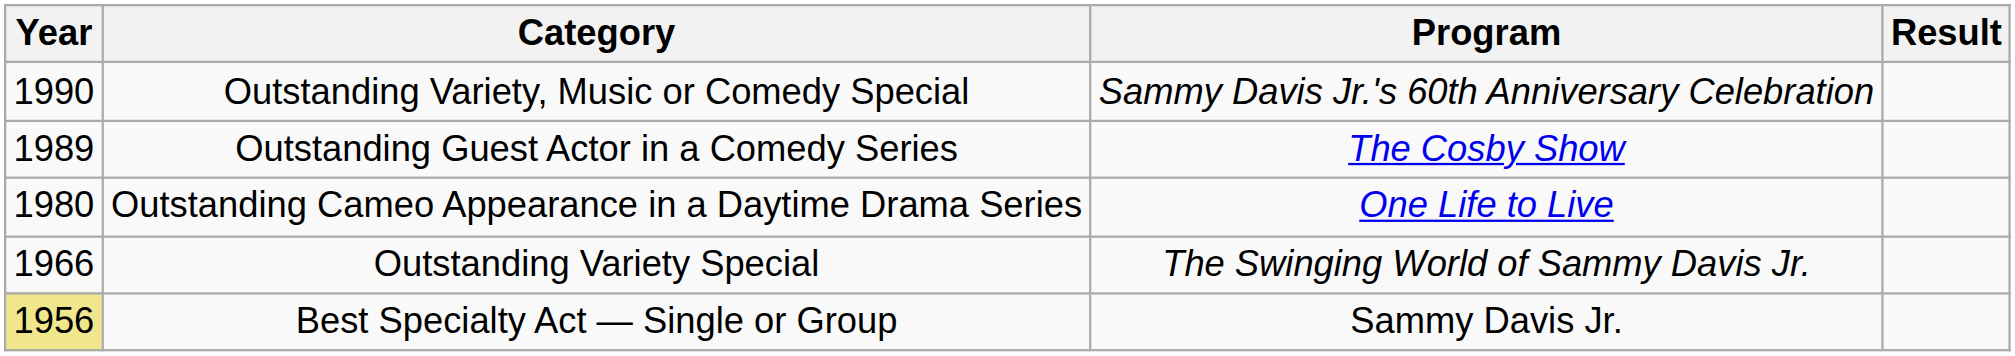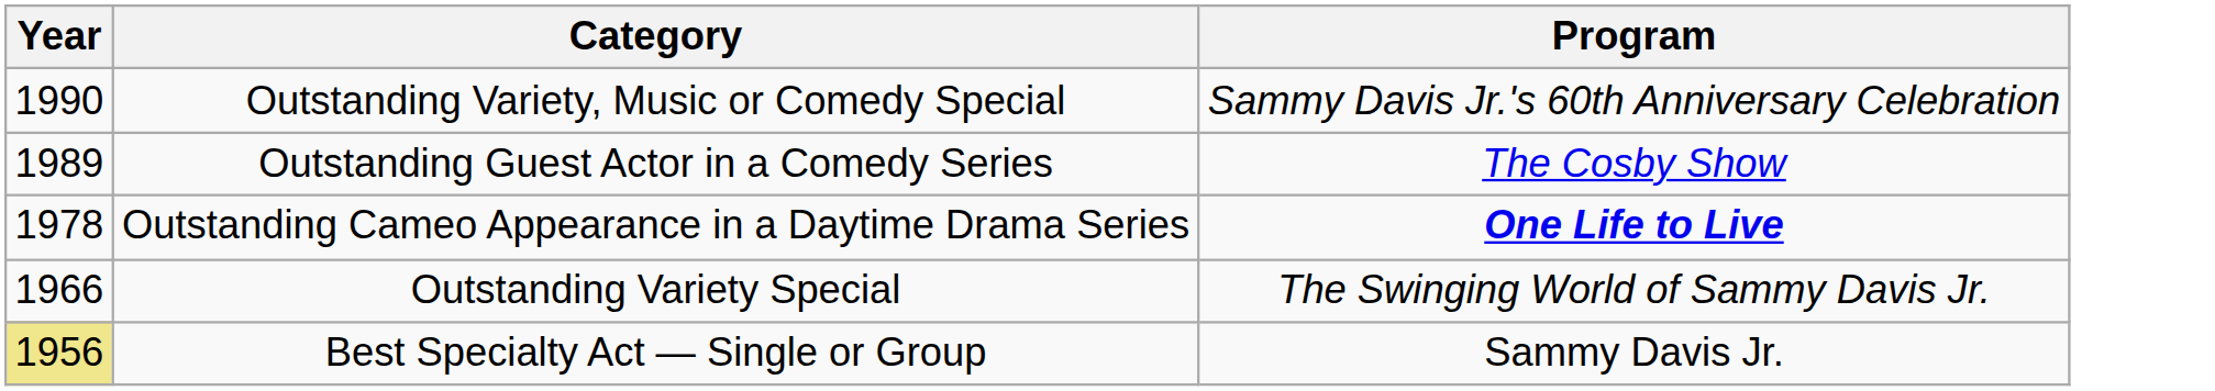 <table class=wikitable>
 <tr>
 <th>Year</th>
 <th>Category</th>
 <th>Program</th>
-<th>Result</th>
 </tr>
 <tr align=center>
 <td>1990</td>
 <td>Outstanding Variety, Music or Comedy Special</td>
 <td><em>Sammy Davis Jr.'s 60th Anniversary Celebration</em></td>
-<td></td>
 </tr>
 <tr align=center>
 <td>1989</td>
 <td>Outstanding Guest Actor in a Comedy Series</td>
 <td><em><a href='#'>The Cosby Show</a></em></td>
-<td></td>
 </tr>
 <tr align=center>
-<td>1980</td>
+<td>1978</td>
 <td>Outstanding Cameo Appearance in a Daytime Drama Series</td>
-<td><em><a href='#'>One Life to Live</a></em></td>
-<td></td>
+<td><strong><em><a href='#'>One Life to Live</a></em></strong></td>
 </tr>
 <tr align=center>
 <td>1966</td>
 <td>Outstanding Variety Special</td>
 <td><em>The Swinging World of Sammy Davis Jr.</em></td>
-<td></td>
 </tr>
 <tr align=center>
 <td style="background: khaki;">1956</td>
 <td>Best Specialty Act — Single or Group</td>
 <td>Sammy Davis Jr.</td>
-<td></td>
 </tr>
 </table>
